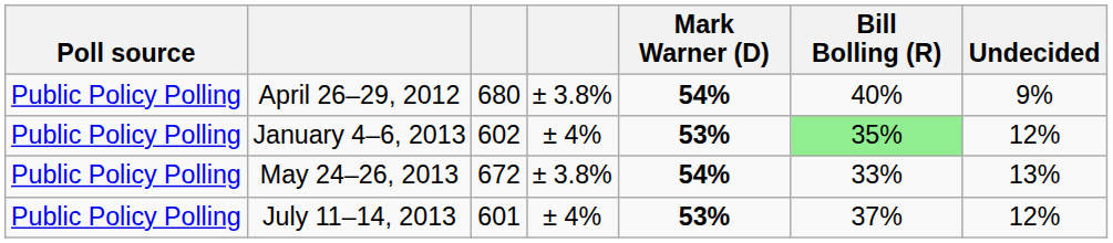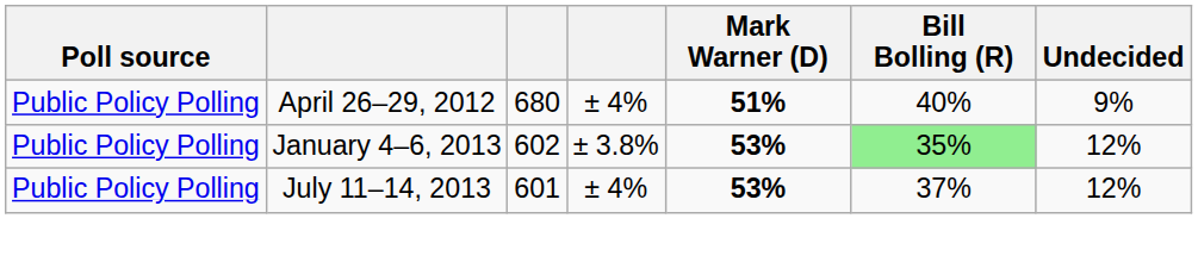 <table class="wikitable" style="text-align:center">
 <tr valign= bottom>
 <th>Poll source</th>
 <th></th>
 <th></th>
 <th></th>
 <th style="width:100px;">Mark<br>Warner (D)</th>
 <th style="width:100px;">Bill<br>Bolling (R)</th>
 <th>Undecided</th>
 </tr>
 <tr>
 <td align=left><a href='#'>Public Policy Polling</a></td>
 <td>April 26–29, 2012</td>
 <td>680</td>
-<td>± 3.8%</td>
-<td><strong>54%</strong></td>
+<td>± 4%</td>
+<td><strong>51%</strong></td>
 <td>40%</td>
 <td>9%</td>
 </tr>
 <tr>
 <td align=left><a href='#'>Public Policy Polling</a></td>
 <td>January 4–6, 2013</td>
 <td>602</td>
-<td>± 4%</td>
+<td>± 3.8%</td>
 <td><strong>53%</strong></td>
 <td style="background: lightgreen;">35%</td>
 <td>12%</td>
-</tr>
-<tr>
-<td align=left><a href='#'>Public Policy Polling</a></td>
-<td>May 24–26, 2013</td>
-<td>672</td>
-<td>± 3.8%</td>
-<td><strong>54%</strong></td>
-<td>33%</td>
-<td>13%</td>
 </tr>
 <tr>
 <td align=left><a href='#'>Public Policy Polling</a></td>
 <td>July 11–14, 2013</td>
 <td>601</td>
 <td>± 4%</td>
 <td><strong>53%</strong></td>
 <td>37%</td>
 <td>12%</td>
 </tr>
 </table>
